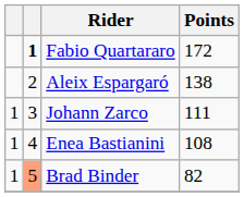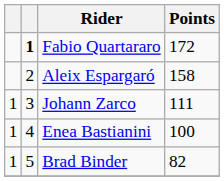 <table class="wikitable" style="font-size: 85%;">
 <tr>
 <th></th>
 <th></th>
 <th>Rider</th>
 <th>Points</th>
 </tr>
 <tr>
 <td></td>
 <td align=center><strong>1</strong></td>
 <td> <a href='#'>Fabio Quartararo</a></td>
 <td align=left>172</td>
 </tr>
 <tr>
 <td></td>
 <td align=center>2</td>
 <td> <a href='#'>Aleix Espargaró</a></td>
-<td align=left>138</td>
+<td align=left>158</td>
 </tr>
 <tr>
 <td> 1</td>
 <td align=center>3</td>
 <td> <a href='#'>Johann Zarco</a></td>
 <td align=left>111</td>
 </tr>
 <tr>
 <td> 1</td>
 <td align=center>4</td>
 <td> <a href='#'>Enea Bastianini</a></td>
-<td align=left>108</td>
+<td align=left>100</td>
 </tr>
 <tr>
 <td> 1</td>
-<td align=center style="background: lightsalmon;">5</td>
+<td align=center>5</td>
 <td> <a href='#'>Brad Binder</a></td>
 <td align=left>82</td>
 </tr>
 <tr>
 </tr>
 </table>
